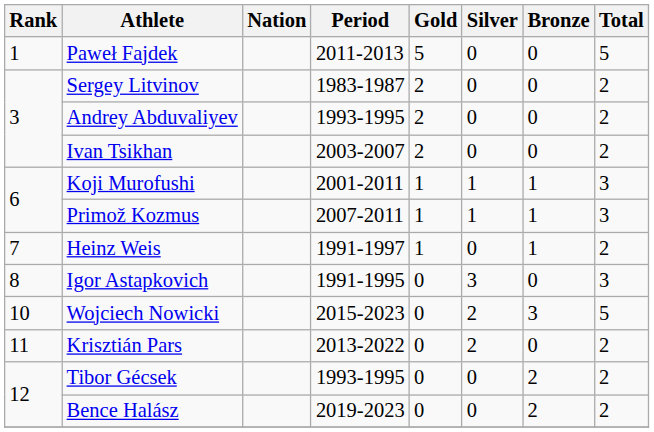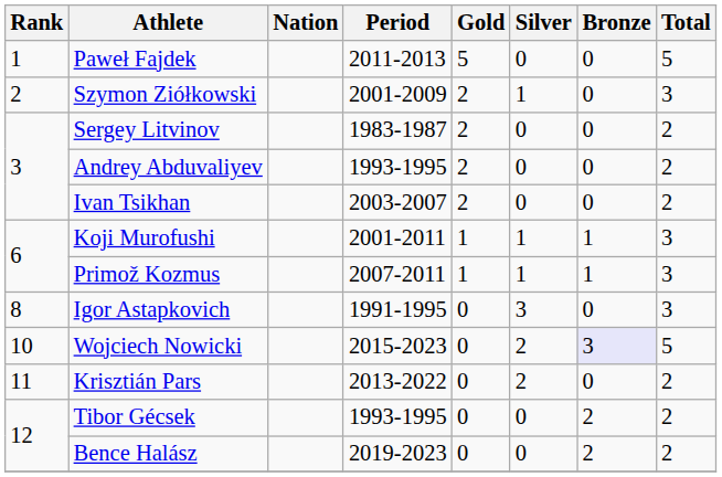 <table class="wikitable sortable">
 <tr>
 <th class="unsortable">Rank</th>
 <th>Athlete</th>
 <th>Nation</th>
 <th>Period</th>
 <th>Gold</th>
 <th>Silver</th>
 <th>Bronze</th>
 <th>Total</th>
 </tr>
 <tr>
 <td>1</td>
 <td align="left"><a href='#'>Paweł Fajdek</a></td>
 <td align="left"></td>
 <td>2011-2013</td>
 <td>5</td>
 <td>0</td>
 <td>0</td>
 <td>5</td>
+</tr>
+<tr>
+<td>2</td>
+<td align="left"><a href='#'>Szymon Ziółkowski</a></td>
+<td align="left"></td>
+<td>2001-2009</td>
+<td>2</td>
+<td>1</td>
+<td>0</td>
+<td>3</td>
 </tr>
 <tr>
 <td rowspan="3">3</td>
 <td align="left"><a href='#'>Sergey Litvinov</a></td>
 <td align="left"></td>
 <td>1983-1987</td>
 <td>2</td>
 <td>0</td>
 <td>0</td>
 <td>2</td>
 </tr>
 <tr>
 <td align="left"><a href='#'>Andrey Abduvaliyev</a></td>
 <td align="left"></td>
 <td>1993-1995</td>
 <td>2</td>
 <td>0</td>
 <td>0</td>
 <td>2</td>
 </tr>
 <tr>
 <td align="left"><a href='#'>Ivan Tsikhan</a></td>
 <td align="left"></td>
 <td>2003-2007</td>
 <td>2</td>
 <td>0</td>
 <td>0</td>
 <td>2</td>
 </tr>
 <tr>
 <td rowspan="2">6</td>
 <td align="left"><a href='#'>Koji Murofushi</a></td>
 <td align="left"></td>
 <td>2001-2011</td>
 <td>1</td>
 <td>1</td>
 <td>1</td>
 <td>3</td>
 </tr>
 <tr>
 <td align="left"><a href='#'>Primož Kozmus</a></td>
 <td align="left"></td>
 <td>2007-2011</td>
 <td>1</td>
 <td>1</td>
 <td>1</td>
 <td>3</td>
 </tr>
 <tr>
-<td>7</td>
-<td><a href='#'>Heinz Weis</a></td>
-<td></td>
-<td>1991-1997</td>
-<td>1</td>
-<td>0</td>
-<td>1</td>
-<td>2</td>
-</tr>
-<tr>
 <td>8</td>
 <td align="left"><a href='#'>Igor Astapkovich</a></td>
 <td align="left"><br></td>
 <td>1991-1995</td>
 <td>0</td>
 <td>3</td>
 <td>0</td>
 <td>3</td>
 </tr>
 <tr>
 <td>10</td>
 <td align="left"><a href='#'>Wojciech Nowicki</a></td>
 <td align="left"></td>
 <td>2015-2023</td>
 <td>0</td>
 <td>2</td>
-<td>3</td>
+<td style="background: lavender;">3</td>
 <td>5</td>
 </tr>
 <tr>
 <td>11</td>
 <td align="left"><a href='#'>Krisztián Pars</a></td>
 <td align="left"></td>
 <td>2013-2022</td>
 <td>0</td>
 <td>2</td>
 <td>0</td>
 <td>2</td>
 </tr>
 <tr>
 <td rowspan="2">12</td>
 <td align="left"><a href='#'>Tibor Gécsek</a></td>
 <td align="left"></td>
 <td>1993-1995</td>
 <td>0</td>
 <td>0</td>
 <td>2</td>
 <td>2</td>
 </tr>
 <tr>
 <td align="left"><a href='#'>Bence Halász</a></td>
 <td align="left"></td>
 <td>2019-2023</td>
 <td>0</td>
 <td>0</td>
 <td>2</td>
 <td>2</td>
 </tr>
 <tr>
 </tr>
 </table>
